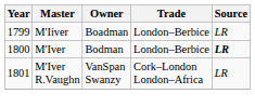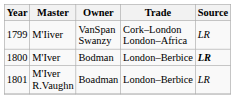 <table class=" wikitable">
 <tr>
 <th>Year</th>
 <th>Master</th>
 <th>Owner</th>
 <th>Trade</th>
 <th>Source</th>
 </tr>
 <tr>
 <td>1799</td>
 <td>M'Iiver</td>
-<td>Boadman</td>
-<td>London–Berbice</td>
+<td>VanSpan<br>Swanzy</td>
+<td>Cork–London<br>London–Africa</td>
 <td><em>LR</em></td>
 </tr>
 <tr>
 <td>1800</td>
 <td>M'Iver</td>
 <td>Bodman</td>
 <td>London–Berbice</td>
 <td><strong><em>LR</em></strong></td>
 </tr>
 <tr>
 <td>1801</td>
 <td>M'Iver<br>R.Vaughn</td>
-<td>VanSpan<br>Swanzy</td>
-<td>Cork–London<br>London–Africa</td>
+<td>Boadman</td>
+<td>London–Berbice</td>
 <td><em>LR</em></td>
 </tr>
 <tr>
 </tr>
 </table>
